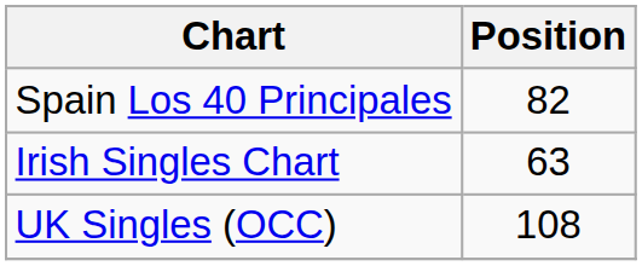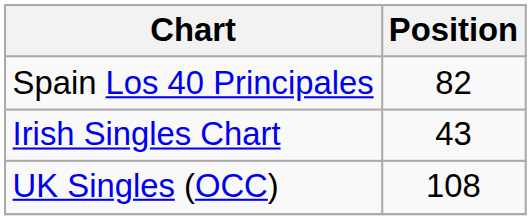 <table class="wikitable">
 <tr>
 <th align="left">Chart</th>
 <th align="center">Position</th>
 </tr>
 <tr>
 <td align="left">Spain <a href='#'>Los 40 Principales</a></td>
 <td align="center">82</td>
 </tr>
 <tr>
 <td align="left"><a href='#'>Irish Singles Chart</a></td>
-<td align="center">63</td>
+<td align="center">43</td>
 </tr>
 <tr>
 <td align="left"><a href='#'>UK Singles</a> (<a href='#'>OCC</a>)</td>
 <td align="center">108</td>
 </tr>
 <tr>
 </tr>
 </table>
